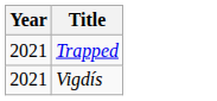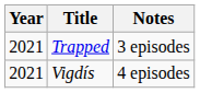 <table class="wikitable">
 <tr>
 <th>Year</th>
 <th>Title</th>
+<th>Notes</th>
 </tr>
 <tr>
 <td>2021</td>
 <td><em><a href='#'>Trapped</a></em></td>
+<td>3 episodes</td>
 </tr>
 <tr>
 <td>2021</td>
 <td><em>Vigdís</em></td>
+<td>4 episodes</td>
 </tr>
 </table>
